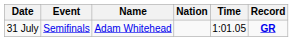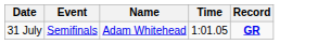 <table class="wikitable" style=text-align:center>
 <tr>
 <th>Date</th>
 <th>Event</th>
 <th>Name</th>
-<th>Nation</th>
 <th>Time</th>
 <th>Record</th>
 </tr>
 <tr>
 <td>31 July</td>
 <td><a href='#'>Semifinals</a></td>
 <td><a href='#'>Adam Whitehead</a></td>
-<td align=left></td>
 <td>1:01.05</td>
 <td><strong><a href='#'>GR</a></strong></td>
 </tr>
 </table>
